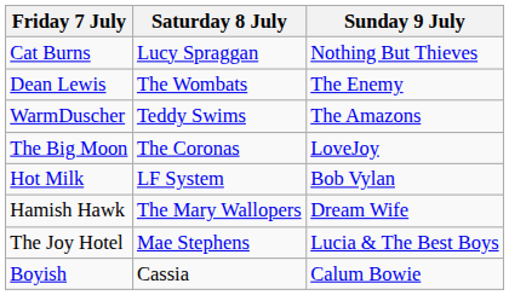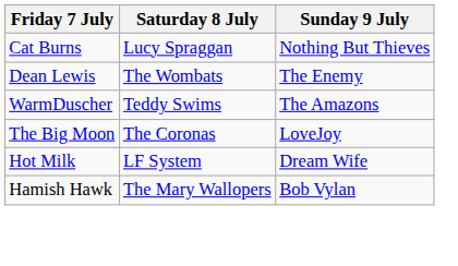 <table class="wikitable">
 <tr>
 <th>Friday 7 July</th>
 <th>Saturday 8 July</th>
 <th>Sunday 9 July</th>
 </tr>
 <tr>
 <td><a href='#'>Cat Burns</a></td>
 <td><a href='#'>Lucy Spraggan</a></td>
 <td><a href='#'>Nothing But Thieves</a></td>
 </tr>
 <tr>
 <td><a href='#'>Dean Lewis</a></td>
 <td><a href='#'>The Wombats</a></td>
 <td><a href='#'>The Enemy</a></td>
 </tr>
 <tr>
 <td><a href='#'>WarmDuscher</a></td>
 <td><a href='#'>Teddy Swims</a></td>
 <td><a href='#'>The Amazons</a></td>
 </tr>
 <tr>
 <td><a href='#'>The Big Moon</a></td>
 <td><a href='#'>The Coronas</a></td>
 <td><a href='#'>LoveJoy</a></td>
 </tr>
 <tr>
 <td><a href='#'>Hot Milk</a></td>
 <td><a href='#'>LF System</a></td>
-<td><a href='#'>Bob Vylan</a></td>
+<td><a href='#'>Dream Wife</a></td>
 </tr>
 <tr>
 <td>Hamish Hawk</td>
 <td><a href='#'>The Mary Wallopers</a></td>
-<td><a href='#'>Dream Wife</a></td>
-</tr>
-<tr>
-<td>The Joy Hotel</td>
-<td><a href='#'>Mae Stephens</a></td>
-<td><a href='#'>Lucia & The Best Boys</a></td>
-</tr>
-<tr>
-<td><a href='#'>Boyish</a></td>
-<td>Cassia</td>
-<td><a href='#'>Calum Bowie</a></td>
+<td><a href='#'>Bob Vylan</a></td>
 </tr>
 </table>
